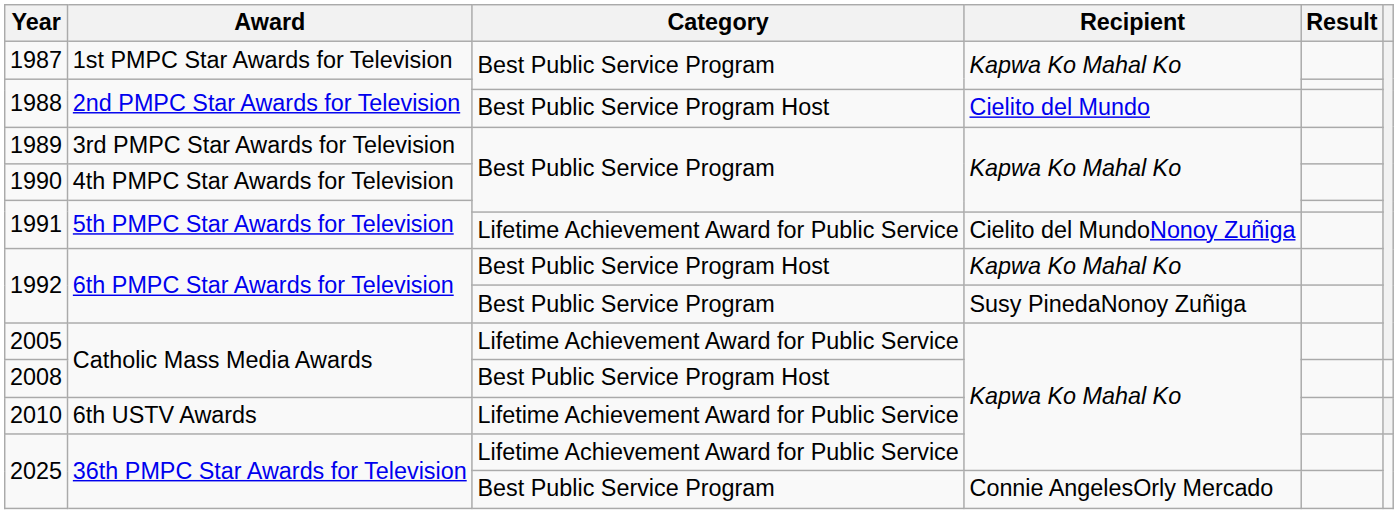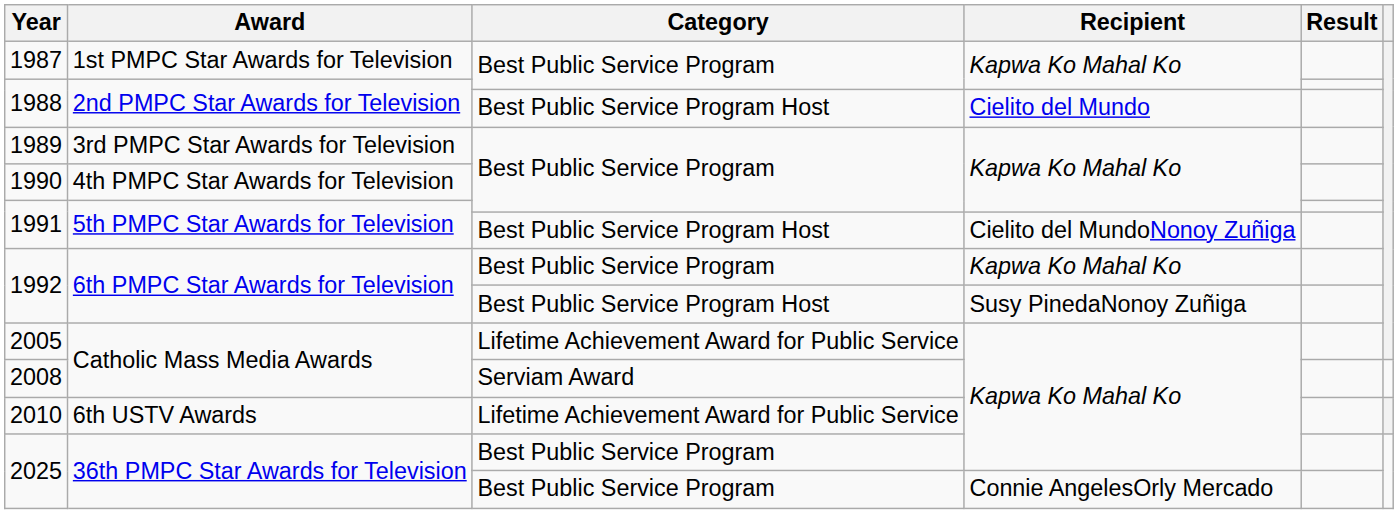 <table class="wikitable">
 <tr>
 <th>Year</th>
 <th>Award</th>
 <th>Category</th>
 <th>Recipient</th>
 <th>Result</th>
 <th></th>
 </tr>
 <tr>
 <td>1987</td>
 <td>1st PMPC Star Awards for Television</td>
 <td rowspan=2>Best Public Service Program</td>
 <td rowspan=2><em>Kapwa Ko Mahal Ko</em></td>
 <td></td>
 <th rowspan=10></th>
 </tr>
 <tr>
 <td rowspan=2>1988</td>
 <td rowspan=2><a href='#'>2nd PMPC Star Awards for Television</a></td>
 <td></td>
 </tr>
 <tr>
 <td>Best Public Service Program Host</td>
 <td><a href='#'>Cielito del Mundo</a></td>
 <td></td>
 </tr>
 <tr>
 <td>1989</td>
 <td>3rd PMPC Star Awards for Television</td>
 <td rowspan=3>Best Public Service Program</td>
 <td rowspan=3><em>Kapwa Ko Mahal Ko</em></td>
 <td></td>
 </tr>
 <tr>
 <td>1990</td>
 <td>4th PMPC Star Awards for Television</td>
 <td></td>
 </tr>
 <tr>
 <td rowspan=2>1991</td>
 <td rowspan=2><a href='#'>5th PMPC Star Awards for Television</a></td>
 <td></td>
 </tr>
 <tr>
-<td>Lifetime Achievement Award for Public Service</td>
+<td>Best Public Service Program Host</td>
 <td>Cielito del Mundo<a href='#'>Nonoy Zuñiga</a></td>
 <td></td>
 </tr>
 <tr>
 <td rowspan=2>1992</td>
 <td rowspan=2><a href='#'>6th PMPC Star Awards for Television</a></td>
-<td>Best Public Service Program Host</td>
+<td>Best Public Service Program</td>
 <td><em>Kapwa Ko Mahal Ko</em></td>
 <td></td>
 </tr>
 <tr>
-<td>Best Public Service Program</td>
+<td>Best Public Service Program Host</td>
 <td>Susy PinedaNonoy Zuñiga</td>
 <td></td>
 </tr>
 <tr>
 <td>2005</td>
 <td rowspan=2>Catholic Mass Media Awards</td>
 <td>Lifetime Achievement Award for Public Service</td>
 <td rowspan=4><em>Kapwa Ko Mahal Ko</em></td>
 <td></td>
 </tr>
 <tr>
 <td>2008</td>
-<td>Best Public Service Program Host</td>
+<td>Serviam Award</td>
 <td></td>
 <td></td>
 </tr>
 <tr>
 <td>2010</td>
 <td>6th USTV Awards</td>
 <td>Lifetime Achievement Award for Public Service</td>
 <td></td>
 <th></th>
 </tr>
 <tr>
 <td rowspan=2>2025</td>
 <td rowspan=2><a href='#'>36th PMPC Star Awards for Television</a></td>
-<td>Lifetime Achievement Award for Public Service</td>
+<td>Best Public Service Program</td>
 <td></td>
 <td rowspan=2></td>
 </tr>
 <tr>
 <td>Best Public Service Program</td>
 <td>Connie AngelesOrly Mercado</td>
 <td></td>
 </tr>
 </table>
